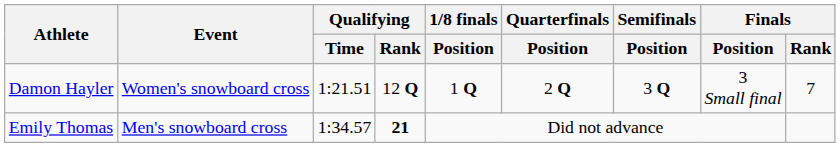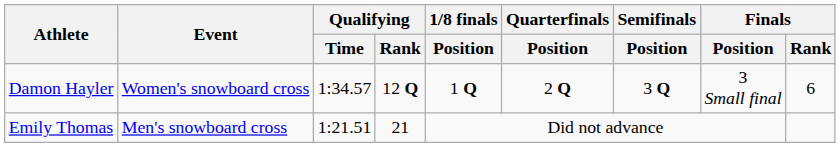 <table class="wikitable" style="font-size:90%">
 <tr>
 <th rowspan="2">Athlete</th>
 <th rowspan="2">Event</th>
 <th colspan="2">Qualifying</th>
 <th>1/8 finals</th>
 <th>Quarterfinals</th>
 <th>Semifinals</th>
 <th colspan=2>Finals</th>
 </tr>
 <tr>
 <th>Time</th>
 <th>Rank</th>
 <th>Position</th>
 <th>Position</th>
 <th>Position</th>
 <th>Position</th>
 <th>Rank</th>
 </tr>
 <tr>
 <td><a href='#'>Damon Hayler</a></td>
 <td><a href='#'>Women's snowboard cross</a></td>
-<td style="text-align:center;">1:21.51</td>
+<td style="text-align:center;">1:34.57</td>
 <td style="text-align:center;">12 <strong>Q</strong></td>
 <td style="text-align:center;">1 <strong>Q</strong></td>
 <td style="text-align:center;">2 <strong>Q</strong></td>
 <td style="text-align:center;">3 <strong>Q</strong></td>
 <td style="text-align:center;">3 <br> <em>Small final</em></td>
-<td style="text-align:center;">7</td>
+<td style="text-align:center;">6</td>
 </tr>
 <tr>
 <td><a href='#'>Emily Thomas</a></td>
 <td><a href='#'>Men's snowboard cross</a></td>
-<td style="text-align:center;">1:34.57</td>
-<td style="text-align:center;"><strong>21</strong></td>
+<td style="text-align:center;">1:21.51</td>
+<td style="text-align:center;">21</td>
 <td colspan="4" style="text-align:center;">Did not advance</td>
 </tr>
 </table>
